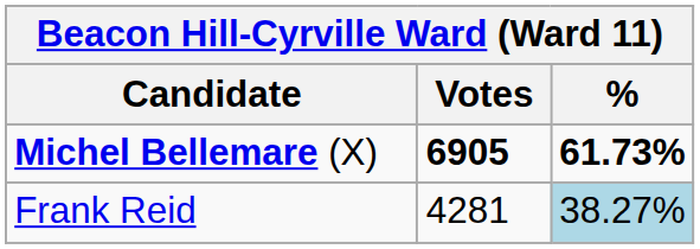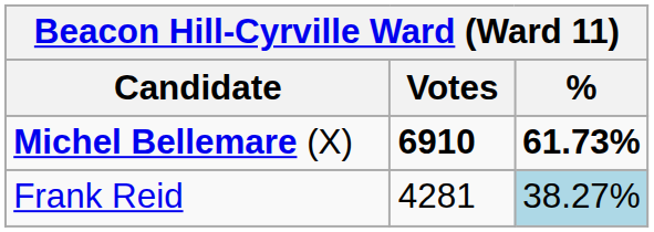 <table class="wikitable">
 <tr>
 <th colspan="3"><a href='#'>Beacon Hill-Cyrville Ward</a> (Ward 11)</th>
 </tr>
 <tr>
 <th style="width: 170px">Candidate</th>
 <th style="width: 50px">Votes</th>
 <th style="width: 40px">%</th>
 </tr>
 <tr>
 <td><strong><a href='#'>Michel Bellemare</a></strong> (X)</td>
-<td><strong>6905</strong></td>
+<td><strong>6910</strong></td>
 <td><strong>61.73%</strong></td>
 </tr>
 <tr>
 <td><a href='#'>Frank Reid</a></td>
 <td>4281</td>
 <td style="background: lightblue;">38.27%</td>
 </tr>
 </table>
